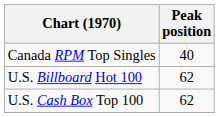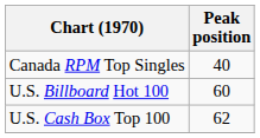 <table class="wikitable sortable">
 <tr>
 <th>Chart (1970)</th>
 <th>Peak<br>position</th>
 </tr>
 <tr>
 <td>Canada <em><a href='#'>RPM</a></em> Top Singles</td>
 <td style="text-align:center;">40</td>
 </tr>
 <tr>
 <td>U.S. <em><a href='#'>Billboard</a></em> <a href='#'>Hot 100</a></td>
-<td style="text-align:center;">62</td>
+<td style="text-align:center;">60</td>
 </tr>
 <tr>
 <td>U.S. <a href='#'><em>Cash Box</em></a> Top 100</td>
 <td align="center">62</td>
 </tr>
 <tr>
 </tr>
 </table>
